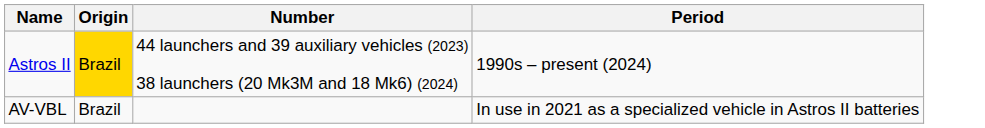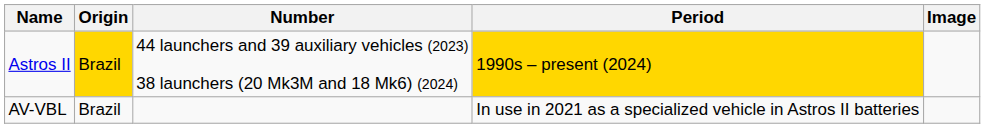 <table class="wikitable mw-collapsible mw-collapsed">
 <tr>
 <th>Name</th>
 <th>Origin</th>
 <th>Number</th>
 <th>Period</th>
+<th>Image</th>
 </tr>
 <tr>
 <td><a href='#'>Astros II</a></td>
 <td style="background: gold;">Brazil</td>
 <td>44 launchers and 39 auxiliary vehicles <small>(2023)</small><br><br>38 launchers (20 Mk3M and 18 Mk6) <small>(2024)</small></td>
-<td>1990s – present (2024)</td>
+<td style="background: gold;">1990s – present (2024)</td>
+<td></td>
 </tr>
 <tr>
 <td>AV-VBL</td>
 <td>Brazil</td>
 <td></td>
 <td>In use in 2021 as a specialized vehicle in Astros II batteries</td>
+<td></td>
 </tr>
 </table>
